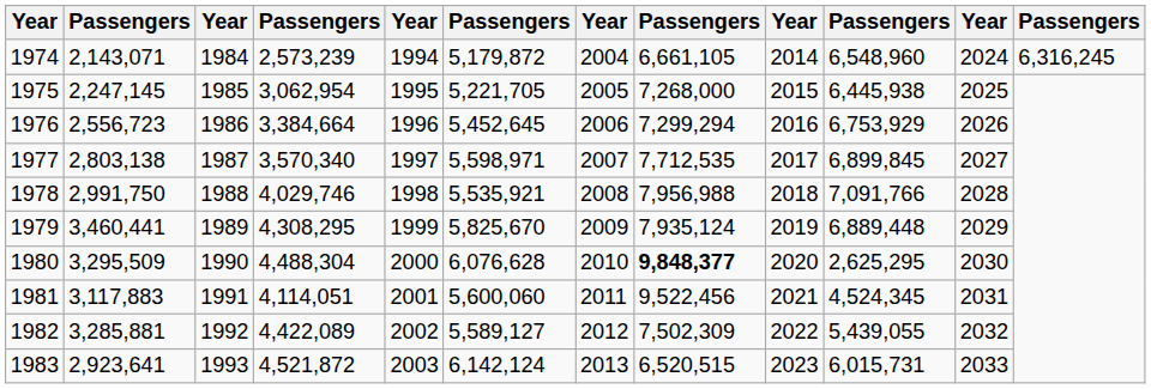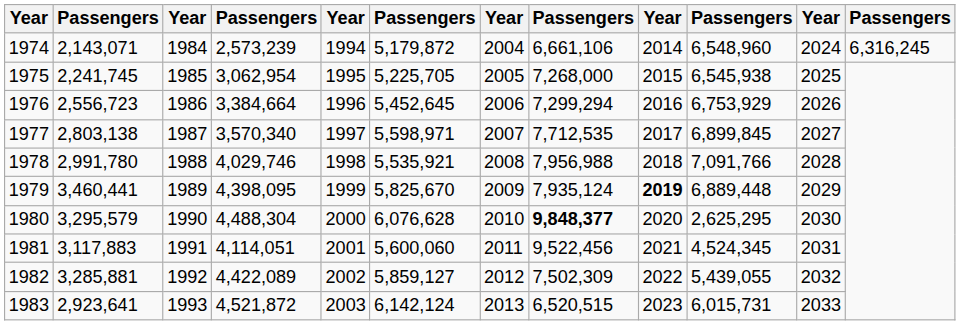 <table class="wikitable">
 <tr>
 <th>Year</th>
 <th>Passengers</th>
 <th>Year</th>
 <th>Passengers</th>
 <th>Year</th>
 <th>Passengers</th>
 <th>Year</th>
 <th>Passengers</th>
 <th>Year</th>
 <th>Passengers</th>
 <th>Year</th>
 <th>Passengers</th>
 </tr>
 <tr>
 <td>1974</td>
 <td>2,143,071</td>
 <td>1984</td>
 <td>2,573,239</td>
 <td>1994</td>
 <td>5,179,872</td>
 <td>2004</td>
-<td>6,661,105</td>
+<td>6,661,106</td>
 <td>2014</td>
 <td>6,548,960</td>
 <td>2024</td>
 <td>6,316,245</td>
 </tr>
 <tr>
 <td>1975</td>
-<td>2,247,145</td>
+<td>2,241,745</td>
 <td>1985</td>
 <td>3,062,954</td>
 <td>1995</td>
-<td>5,221,705</td>
+<td>5,225,705</td>
 <td>2005</td>
 <td>7,268,000</td>
 <td>2015</td>
-<td>6,445,938</td>
+<td>6,545,938</td>
 <td>2025</td>
 </tr>
 <tr>
 <td>1976</td>
 <td>2,556,723</td>
 <td>1986</td>
 <td>3,384,664</td>
 <td>1996</td>
 <td>5,452,645</td>
 <td>2006</td>
 <td>7,299,294</td>
 <td>2016</td>
 <td>6,753,929</td>
 <td>2026</td>
 </tr>
 <tr>
 <td>1977</td>
 <td>2,803,138</td>
 <td>1987</td>
 <td>3,570,340</td>
 <td>1997</td>
 <td>5,598,971</td>
 <td>2007</td>
 <td>7,712,535</td>
 <td>2017</td>
 <td>6,899,845</td>
 <td>2027</td>
 </tr>
 <tr>
 <td>1978</td>
-<td>2,991,750</td>
+<td>2,991,780</td>
 <td>1988</td>
 <td>4,029,746</td>
 <td>1998</td>
 <td>5,535,921</td>
 <td>2008</td>
 <td>7,956,988</td>
 <td>2018</td>
 <td>7,091,766</td>
 <td>2028</td>
 </tr>
 <tr>
 <td>1979</td>
 <td>3,460,441</td>
 <td>1989</td>
-<td>4,308,295</td>
+<td>4,398,095</td>
 <td>1999</td>
 <td>5,825,670</td>
 <td>2009</td>
 <td>7,935,124</td>
-<td>2019</td>
+<td><strong>2019</strong></td>
 <td>6,889,448</td>
 <td>2029</td>
 </tr>
 <tr>
 <td>1980</td>
-<td>3,295,509</td>
+<td>3,295,579</td>
 <td>1990</td>
 <td>4,488,304</td>
 <td>2000</td>
 <td>6,076,628</td>
 <td>2010</td>
 <td><strong>9,848,377</strong></td>
 <td>2020</td>
 <td>2,625,295</td>
 <td>2030</td>
 </tr>
 <tr>
 <td>1981</td>
 <td>3,117,883</td>
 <td>1991</td>
 <td>4,114,051</td>
 <td>2001</td>
 <td>5,600,060</td>
 <td>2011</td>
 <td>9,522,456</td>
 <td>2021</td>
 <td>4,524,345</td>
 <td>2031</td>
 </tr>
 <tr>
 <td>1982</td>
 <td>3,285,881</td>
 <td>1992</td>
 <td>4,422,089</td>
 <td>2002</td>
-<td>5,589,127</td>
+<td>5,859,127</td>
 <td>2012</td>
 <td>7,502,309</td>
 <td>2022</td>
 <td>5,439,055</td>
 <td>2032</td>
 </tr>
 <tr>
 <td>1983</td>
 <td>2,923,641</td>
 <td>1993</td>
 <td>4,521,872</td>
 <td>2003</td>
 <td>6,142,124</td>
 <td>2013</td>
 <td>6,520,515</td>
 <td>2023</td>
 <td>6,015,731</td>
 <td>2033</td>
 </tr>
 </table>
